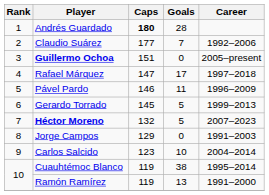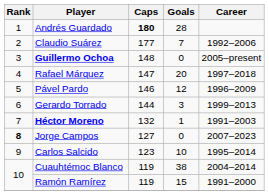 <table class="wikitable sortable" style="text-align:center">
 <tr>
 <th width="30">Rank</th>
 <th style="width:150px;">Player</th>
 <th width="50">Caps</th>
 <th width="50">Goals</th>
 <th style="width:100px;">Career</th>
 </tr>
 <tr>
 <td>1</td>
 <td align=left><a href='#'>Andrés Guardado</a></td>
 <td><strong>180</strong></td>
 <td>28</td>
 <td></td>
 </tr>
 <tr>
 <td>2</td>
 <td align=left><a href='#'>Claudio Suárez</a></td>
 <td>177</td>
 <td>7</td>
 <td>1992–2006</td>
 </tr>
 <tr>
 <td>3</td>
 <td align=left><strong><a href='#'>Guillermo Ochoa</a></strong></td>
-<td>151</td>
+<td>148</td>
 <td>0</td>
 <td>2005–present</td>
 </tr>
 <tr>
 <td>4</td>
 <td align=left><a href='#'>Rafael Márquez</a></td>
 <td>147</td>
-<td>17</td>
+<td>20</td>
 <td>1997–2018</td>
 </tr>
 <tr>
 <td>5</td>
 <td align=left><a href='#'>Pável Pardo</a></td>
 <td>146</td>
-<td>11</td>
+<td>12</td>
 <td>1996–2009</td>
 </tr>
 <tr>
 <td>6</td>
 <td align=left><a href='#'>Gerardo Torrado</a></td>
-<td>145</td>
-<td>5</td>
+<td>144</td>
+<td>3</td>
 <td>1999–2013</td>
 </tr>
 <tr>
 <td>7</td>
 <td align=left><strong><a href='#'>Héctor Moreno</a></strong></td>
 <td>132</td>
-<td>5</td>
-<td>2007–2023</td>
+<td>1</td>
+<td>1991–2003</td>
 </tr>
 <tr>
-<td>8</td>
+<td><strong>8</strong></td>
 <td align=left><a href='#'>Jorge Campos</a></td>
-<td>129</td>
+<td>127</td>
 <td>0</td>
-<td>1991–2003</td>
+<td>2007–2023</td>
 </tr>
 <tr>
 <td>9</td>
 <td align=left><a href='#'>Carlos Salcido</a></td>
 <td>123</td>
 <td>10</td>
-<td>2004–2014</td>
+<td>1995–2014</td>
 </tr>
 <tr>
 <td rowspan="2">10</td>
 <td align=left><a href='#'>Cuauhtémoc Blanco</a></td>
 <td>119</td>
 <td>38</td>
-<td>1995–2014</td>
+<td>2004–2014</td>
 </tr>
 <tr>
 <td align=left><a href='#'>Ramón Ramírez</a></td>
 <td>119</td>
-<td>13</td>
+<td>15</td>
 <td>1991–2000</td>
 </tr>
 <tr>
 </tr>
 </table>
